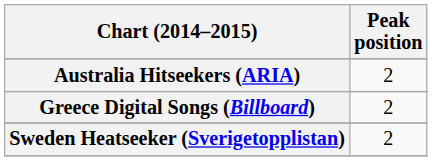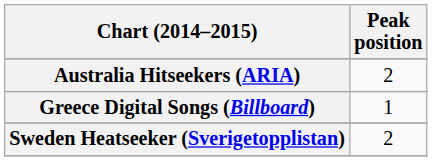 <table class="wikitable sortable plainrowheaders" style="text-align:center;">
 <tr>
 <th>Chart (2014–2015)</th>
 <th>Peak<br>position</th>
 </tr>
 <tr>
 </tr>
 <tr>
 <th scope="row">Australia Hitseekers (<a href='#'>ARIA</a>)</th>
 <td>2</td>
 </tr>
 <tr>
 </tr>
 <tr>
 </tr>
 <tr>
 </tr>
 <tr>
 </tr>
 <tr>
 </tr>
 <tr>
 </tr>
 <tr>
 <th scope="row">Greece Digital Songs (<em><a href='#'>Billboard</a></em>)</th>
-<td>2</td>
+<td>1</td>
 </tr>
 <tr>
 </tr>
 <tr>
 <th scope="row">Sweden Heatseeker (<a href='#'>Sverigetopplistan</a>)</th>
 <td>2</td>
 </tr>
 <tr>
 </tr>
 <tr>
 </tr>
 <tr>
 </tr>
 <tr>
 </tr>
 <tr>
 </tr>
 <tr>
 </tr>
 <tr>
 </tr>
 </table>
